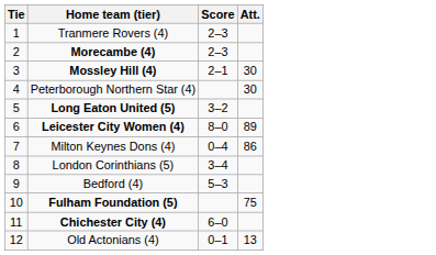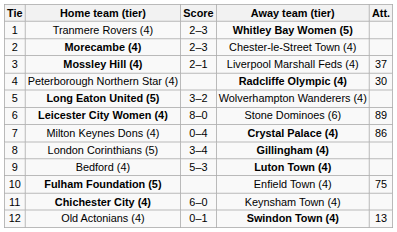 <table class="wikitable" style="text-align:center; font-size:85%">
 <tr>
 <th>Tie</th>
 <th>Home team (tier)</th>
 <th>Score</th>
+<th>Away team (tier)</th>
 <th>Att.</th>
 </tr>
 <tr>
 <td>1</td>
 <td>Tranmere Rovers (4)</td>
 <td>2–3</td>
+<td><strong>Whitley Bay Women (5)</strong></td>
 <td></td>
 </tr>
 <tr>
 <td>2</td>
 <td><strong>Morecambe (4)</strong></td>
 <td>2–3</td>
+<td>Chester-le-Street Town (4)</td>
 <td></td>
 </tr>
 <tr>
 <td>3</td>
 <td><strong>Mossley Hill (4)</strong></td>
 <td>2–1</td>
-<td>30</td>
+<td>Liverpool Marshall Feds (4)</td>
+<td>37</td>
 </tr>
 <tr>
 <td>4</td>
 <td>Peterborough Northern Star (4)</td>
 <td></td>
+<td><strong>Radcliffe Olympic (4)</strong></td>
 <td>30</td>
 </tr>
 <tr>
 <td>5</td>
 <td><strong>Long Eaton United (5)</strong></td>
 <td>3–2</td>
+<td>Wolverhampton Wanderers (4)</td>
 <td></td>
 </tr>
 <tr>
 <td>6</td>
 <td><strong>Leicester City Women (4)</strong></td>
 <td>8–0</td>
+<td>Stone Dominoes (6)</td>
 <td>89</td>
 </tr>
 <tr>
 <td>7</td>
 <td>Milton Keynes Dons (4)</td>
 <td>0–4</td>
+<td><strong>Crystal Palace (4)</strong></td>
 <td>86</td>
 </tr>
 <tr>
 <td>8</td>
 <td>London Corinthians (5)</td>
 <td>3–4 </td>
+<td><strong>Gillingham (4)</strong></td>
 <td></td>
 </tr>
 <tr>
 <td>9</td>
 <td>Bedford (4)</td>
 <td>5–3 </td>
+<td><strong>Luton Town (4)</strong></td>
 <td></td>
 </tr>
 <tr>
 <td>10</td>
 <td><strong>Fulham Foundation (5)</strong></td>
 <td></td>
+<td>Enfield Town (4)</td>
 <td>75</td>
 </tr>
 <tr>
 <td>11</td>
 <td><strong>Chichester City (4)</strong></td>
 <td>6–0</td>
+<td>Keynsham Town (4)</td>
 <td></td>
 </tr>
 <tr>
 <td>12</td>
 <td>Old Actonians (4)</td>
 <td>0–1</td>
+<td><strong>Swindon Town (4)</strong></td>
 <td>13</td>
 </tr>
 </table>
